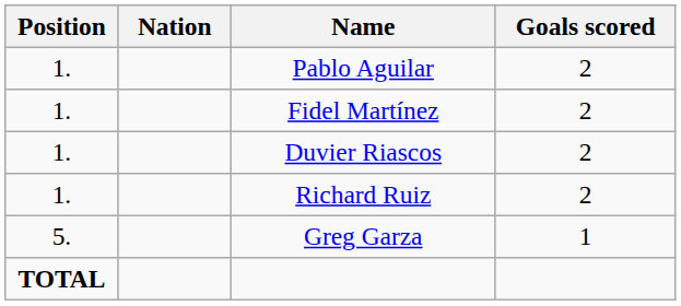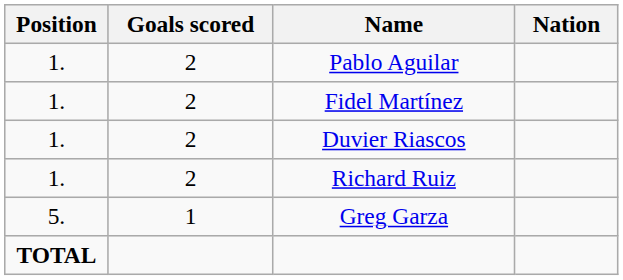 <table class="wikitable" style="font-size: 95%; text-align: center;">
 <tr>
 <th width=60>Position</th>
+<th width=100>Goals scored</th>
+<th width=150>Name</th>
 <th width=60>Nation</th>
-<th width=150>Name</th>
-<th width=100>Goals scored</th>
 </tr>
 <tr>
 <td>1.</td>
+<td>2</td>
+<td><a href='#'>Pablo Aguilar</a></td>
 <td></td>
-<td><a href='#'>Pablo Aguilar</a></td>
-<td>2</td>
 </tr>
 <tr>
 <td>1.</td>
+<td>2</td>
+<td><a href='#'>Fidel Martínez</a></td>
 <td></td>
-<td><a href='#'>Fidel Martínez</a></td>
-<td>2</td>
 </tr>
 <tr>
 <td>1.</td>
+<td>2</td>
+<td><a href='#'>Duvier Riascos</a></td>
 <td></td>
-<td><a href='#'>Duvier Riascos</a></td>
-<td>2</td>
 </tr>
 <tr>
 <td>1.</td>
+<td>2</td>
+<td><a href='#'>Richard Ruiz</a></td>
 <td></td>
-<td><a href='#'>Richard Ruiz</a></td>
-<td>2</td>
 </tr>
 <tr>
 <td>5.</td>
+<td>1</td>
+<td><a href='#'>Greg Garza</a></td>
 <td></td>
-<td><a href='#'>Greg Garza</a></td>
-<td>1</td>
 </tr>
 <tr>
 <td><strong>TOTAL</strong></td>
 <td></td>
 <td></td>
 <td></td>
 </tr>
 </table>
